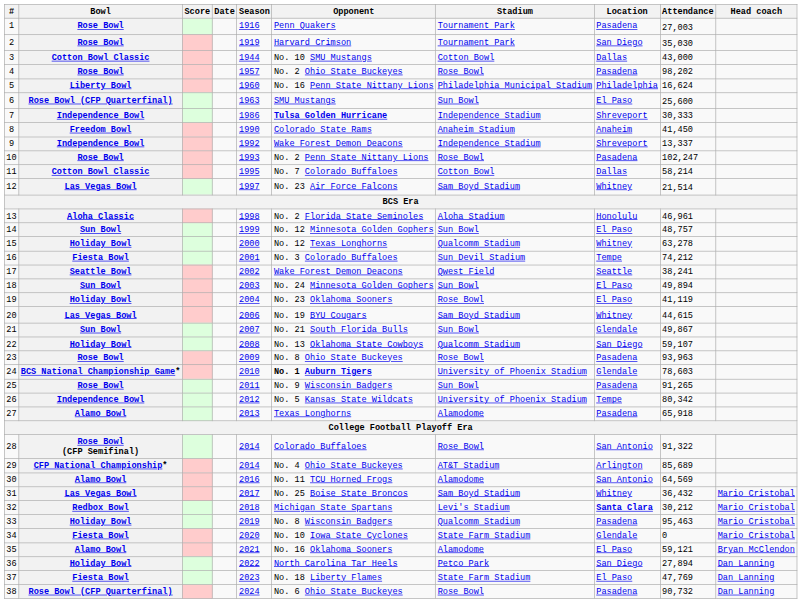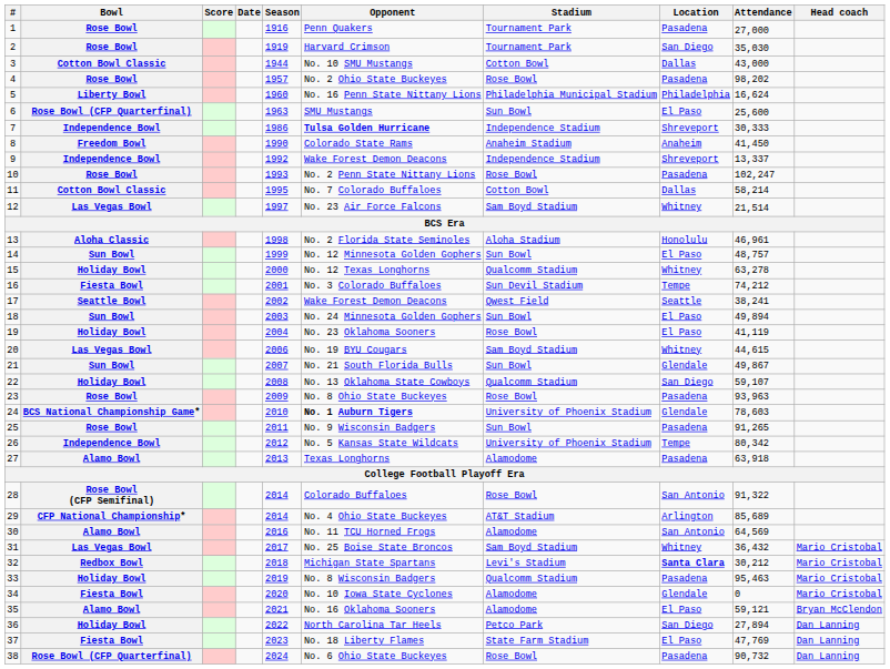 <table class="wikitable">
 <tr>
 <th scope="col">#</th>
 <th scope="col">Bowl</th>
 <th scope="col">Score</th>
 <th scope="col">Date</th>
 <th scope="col">Season</th>
 <th scope="col">Opponent</th>
 <th scope="col">Stadium</th>
 <th scope="col">Location</th>
 <th scope="col">Attendance</th>
 <th scope="col">Head coach</th>
 </tr>
 <tr>
 <td align="center">1</td>
 <th scope="row"><a href='#'>Rose Bowl</a></th>
 <td style="background:#dfd;"></td>
 <td></td>
 <td><a href='#'>1916</a></td>
 <td><a href='#'>Penn Quakers</a></td>
 <td><a href='#'>Tournament Park</a></td>
 <td><a href='#'>Pasadena</a></td>
-<td>27,003<sup></sup></td>
+<td>27,000<sup></sup></td>
 <td></td>
 </tr>
 <tr>
 <td align="center">2</td>
 <th scope="row"><a href='#'>Rose Bowl</a></th>
 <td style="background:#fcc;"></td>
 <td></td>
 <td><a href='#'>1919</a></td>
 <td><a href='#'>Harvard Crimson</a></td>
 <td><a href='#'>Tournament Park</a></td>
 <td><a href='#'>San Diego</a></td>
 <td>35,030<sup></sup></td>
 <td></td>
 </tr>
 <tr>
 <td align="center">3</td>
 <th scope="row"><a href='#'>Cotton Bowl Classic</a></th>
 <td style="background:#fcc;"></td>
 <td></td>
 <td><a href='#'>1944</a></td>
 <td>No. 10 <a href='#'>SMU Mustangs</a></td>
 <td><a href='#'>Cotton Bowl</a></td>
 <td><a href='#'>Dallas</a></td>
 <td>43,000</td>
 <td></td>
 </tr>
 <tr>
 <td align="center">4</td>
 <th scope="row"><a href='#'>Rose Bowl</a></th>
 <td style="background:#fcc;"></td>
 <td></td>
 <td><a href='#'>1957</a></td>
 <td>No. 2 <a href='#'>Ohio State Buckeyes</a></td>
 <td><a href='#'>Rose Bowl</a></td>
 <td><a href='#'>Pasadena</a></td>
 <td>98,202</td>
 <td></td>
 </tr>
 <tr>
 <td align="center">5</td>
 <th scope="row"><a href='#'>Liberty Bowl</a></th>
 <td style="background:#fcc;"></td>
 <td></td>
 <td><a href='#'>1960</a></td>
 <td>No. 16 <a href='#'>Penn State Nittany Lions</a></td>
 <td><a href='#'>Philadelphia Municipal Stadium</a></td>
 <td><a href='#'>Philadelphia</a></td>
 <td>16,624</td>
 <td></td>
 </tr>
 <tr>
 <td align="center">6</td>
 <th scope=row><a href='#'>Rose Bowl (CFP Quarterfinal)</a></th>
 <td style="background:#dfd;"></td>
 <td></td>
 <td><a href='#'>1963</a></td>
 <td><a href='#'>SMU Mustangs</a></td>
 <td><a href='#'>Sun Bowl</a></td>
 <td><a href='#'>El Paso</a></td>
 <td>25,600<sup></sup></td>
 <td></td>
 </tr>
 <tr>
 <td align="center">7</td>
 <th scope="row"><a href='#'>Independence Bowl</a></th>
 <td style="background:#dfd;"></td>
 <td></td>
 <td><a href='#'>1986</a></td>
 <td><strong><a href='#'>Tulsa Golden Hurricane</a></strong></td>
 <td><a href='#'>Independence Stadium</a></td>
 <td><a href='#'>Shreveport</a></td>
 <td>30,333</td>
 <td></td>
 </tr>
 <tr>
 <td align="center">8</td>
 <th scope="row"><a href='#'>Freedom Bowl</a></th>
 <td style="background:#fcc;"></td>
 <td></td>
 <td><a href='#'>1990</a></td>
 <td><a href='#'>Colorado State Rams</a></td>
 <td><a href='#'>Anaheim Stadium</a></td>
 <td><a href='#'>Anaheim</a></td>
 <td>41,450</td>
 <td></td>
 </tr>
 <tr>
 <td align="center">9</td>
 <th scope="row"><a href='#'>Independence Bowl</a></th>
 <td style="background:#fcc;"></td>
 <td></td>
 <td><a href='#'>1992</a></td>
 <td><a href='#'>Wake Forest Demon Deacons</a></td>
 <td><a href='#'>Independence Stadium</a></td>
 <td><a href='#'>Shreveport</a></td>
 <td>13,337</td>
 <td></td>
 </tr>
 <tr>
 <td align="center">10</td>
 <th scope="row"><a href='#'>Rose Bowl</a></th>
 <td style="background:#fcc;"></td>
 <td></td>
 <td><a href='#'>1993</a></td>
 <td>No. 2 <a href='#'>Penn State Nittany Lions</a></td>
 <td><a href='#'>Rose Bowl</a></td>
 <td><a href='#'>Pasadena</a></td>
 <td>102,247</td>
 <td></td>
 </tr>
 <tr>
 <td align="center">11</td>
 <th scope="row"><a href='#'>Cotton Bowl Classic</a></th>
 <td style="background:#fcc;"></td>
 <td></td>
 <td><a href='#'>1995</a></td>
 <td>No. 7 <a href='#'>Colorado Buffaloes</a></td>
 <td><a href='#'>Cotton Bowl</a></td>
 <td><a href='#'>Dallas</a></td>
 <td>58,214</td>
 <td></td>
 </tr>
 <tr>
 <td align="center">12</td>
 <th scope="row"><a href='#'>Las Vegas Bowl</a></th>
 <td style="background:#dfd;"></td>
 <td></td>
 <td><a href='#'>1997</a></td>
 <td>No. 23 <a href='#'>Air Force Falcons</a></td>
 <td><a href='#'>Sam Boyd Stadium</a></td>
 <td><a href='#'>Whitney</a></td>
 <td>21,514<sup></sup></td>
 <td></td>
 </tr>
 <tr>
 <th colspan="18">BCS Era</th>
 </tr>
 <tr>
 <td align="center">13</td>
 <th scope="row"><a href='#'>Aloha Classic</a></th>
 <td style="background:#fcc;"></td>
 <td></td>
 <td><a href='#'>1998</a></td>
 <td>No. 2 <a href='#'>Florida State Seminoles</a></td>
 <td><a href='#'>Aloha Stadium</a></td>
 <td><a href='#'>Honolulu</a></td>
 <td>46,961</td>
 <td></td>
 </tr>
 <tr>
 <td align="center">14</td>
 <th scope="row"><a href='#'>Sun Bowl</a></th>
 <td style="background:#dfd;"></td>
 <td></td>
 <td><a href='#'>1999</a></td>
 <td>No. 12 <a href='#'>Minnesota Golden Gophers</a></td>
 <td><a href='#'>Sun Bowl</a></td>
 <td><a href='#'>El Paso</a></td>
 <td>48,757</td>
 <td></td>
 </tr>
 <tr>
 <td align="center">15</td>
 <th scope="row"><a href='#'>Holiday Bowl</a></th>
 <td style="background:#dfd;"></td>
 <td></td>
 <td><a href='#'>2000</a></td>
 <td>No. 12 <a href='#'>Texas Longhorns</a></td>
 <td><a href='#'>Qualcomm Stadium</a></td>
 <td><a href='#'>Whitney</a></td>
 <td>63,278</td>
 <td></td>
 </tr>
 <tr>
 <td align="center">16</td>
 <th scope="row"><a href='#'>Fiesta Bowl</a></th>
 <td style="background:#dfd;"></td>
 <td></td>
 <td><a href='#'>2001</a></td>
 <td>No. 3 <a href='#'>Colorado Buffaloes</a></td>
 <td><a href='#'>Sun Devil Stadium</a></td>
 <td><a href='#'>Tempe</a></td>
 <td>74,212</td>
 <td></td>
 </tr>
 <tr>
 <td align="center">17</td>
 <th scope="row"><a href='#'>Seattle Bowl</a></th>
 <td style="background:#fcc;"></td>
 <td></td>
 <td><a href='#'>2002</a></td>
 <td><a href='#'>Wake Forest Demon Deacons</a></td>
 <td><a href='#'>Qwest Field</a></td>
 <td><a href='#'>Seattle</a></td>
 <td>38,241</td>
 <td></td>
 </tr>
 <tr>
 <td align="center">18</td>
 <th scope="row"><a href='#'>Sun Bowl</a></th>
 <td style="background:#fcc;"></td>
 <td></td>
 <td><a href='#'>2003</a></td>
 <td>No. 24 <a href='#'>Minnesota Golden Gophers</a></td>
 <td><a href='#'>Sun Bowl</a></td>
 <td><a href='#'>El Paso</a></td>
 <td>49,894</td>
 <td></td>
 </tr>
 <tr>
 <td align="center">19</td>
 <th scope="row"><a href='#'>Holiday Bowl</a></th>
 <td style="background:#fcc;"></td>
 <td></td>
 <td><a href='#'>2004</a></td>
 <td>No. 23 <a href='#'>Oklahoma Sooners</a></td>
 <td><a href='#'>Rose Bowl</a></td>
 <td><a href='#'>El Paso</a></td>
 <td>41,119</td>
 <td></td>
 </tr>
 <tr>
 <td align="center">20</td>
 <th scope="row"><a href='#'>Las Vegas Bowl</a></th>
 <td style="background:#fcc;"></td>
 <td></td>
 <td><a href='#'>2006</a></td>
 <td>No. 19 <a href='#'>BYU Cougars</a></td>
 <td><a href='#'>Sam Boyd Stadium</a></td>
 <td><a href='#'>Whitney</a></td>
 <td>44,615<sup></sup></td>
 <td></td>
 </tr>
 <tr>
 <td align="center">21</td>
 <th scope="row"><a href='#'>Sun Bowl</a></th>
 <td style="background:#dfd;"></td>
 <td></td>
 <td><a href='#'>2007</a></td>
 <td>No. 21 <a href='#'>South Florida Bulls</a></td>
 <td><a href='#'>Sun Bowl</a></td>
 <td><a href='#'>Glendale</a></td>
 <td>49,867</td>
 <td></td>
 </tr>
 <tr>
 <td align="center">22</td>
 <th scope="row"><a href='#'>Holiday Bowl</a></th>
 <td style="background:#dfd;"></td>
 <td></td>
 <td><a href='#'>2008</a></td>
 <td>No. 13 <a href='#'>Oklahoma State Cowboys</a></td>
 <td><a href='#'>Qualcomm Stadium</a></td>
 <td><a href='#'>San Diego</a></td>
 <td>59,107</td>
 <td></td>
 </tr>
 <tr>
 <td align="center">23</td>
 <th scope="row"><a href='#'>Rose Bowl</a></th>
 <td style="background:#fcc;"></td>
 <td></td>
 <td><a href='#'>2009</a></td>
 <td>No. 8 <a href='#'>Ohio State Buckeyes</a></td>
 <td><a href='#'>Rose Bowl</a></td>
 <td><a href='#'>Pasadena</a></td>
 <td>93,963</td>
 <td></td>
 </tr>
 <tr>
 <td align="center">24</td>
 <th scope="row" bgcolor=#ffe6bd><a href='#'>BCS National Championship Game</a>*</th>
 <td style="background:#fcc;"></td>
 <td></td>
 <td><a href='#'>2010</a></td>
 <td><strong>No. 1 <a href='#'>Auburn Tigers</a></strong></td>
 <td><a href='#'>University of Phoenix Stadium</a></td>
 <td><a href='#'>Glendale</a></td>
 <td>78,603</td>
 <td></td>
 </tr>
 <tr>
 <td align="center">25</td>
 <th scope="row"><a href='#'>Rose Bowl</a></th>
 <td style="background:#dfd;"></td>
 <td></td>
 <td><a href='#'>2011</a></td>
 <td>No. 9 <a href='#'>Wisconsin Badgers</a></td>
 <td><a href='#'>Sun Bowl</a></td>
 <td><a href='#'>Pasadena</a></td>
 <td>91,265</td>
 <td></td>
 </tr>
 <tr>
 <td align="center">26</td>
 <th scope="row"><a href='#'>Independence Bowl</a></th>
 <td style="background:#dfd;"></td>
 <td></td>
 <td><a href='#'>2012</a></td>
 <td>No. 5 <a href='#'>Kansas State Wildcats</a></td>
 <td><a href='#'>University of Phoenix Stadium</a></td>
 <td><a href='#'>Tempe</a></td>
 <td>80,342</td>
 <td></td>
 </tr>
 <tr>
 <td align="center">27</td>
 <th scope="row"><a href='#'>Alamo Bowl</a></th>
 <td style="background:#dfd;"></td>
 <td></td>
 <td><a href='#'>2013</a></td>
 <td><a href='#'>Texas Longhorns</a></td>
 <td><a href='#'>Alamodome</a></td>
 <td><a href='#'>Pasadena</a></td>
-<td>65,918</td>
+<td>63,918</td>
 <td></td>
 </tr>
 <tr>
 <th colspan="18">College Football Playoff Era</th>
 </tr>
 <tr>
 <td align="center">28</td>
 <th scope="row"><a href='#'>Rose Bowl</a><br>(CFP Semifinal)</th>
 <td style="background:#dfd;"></td>
 <td></td>
 <td><a href='#'>2014</a></td>
 <td><a href='#'>Colorado Buffaloes</a></td>
 <td><a href='#'>Rose Bowl</a></td>
 <td><a href='#'>San Antonio</a></td>
 <td>91,322</td>
 <td></td>
 </tr>
 <tr>
 <td align="center">29</td>
 <th scope="row" bgcolor=#ffe6bd><a href='#'>CFP National Championship</a>*</th>
 <td style="background:#fcc;"></td>
 <td></td>
 <td><a href='#'>2014</a></td>
 <td>No. 4 <a href='#'>Ohio State Buckeyes</a></td>
 <td><a href='#'>AT&T Stadium</a></td>
 <td><a href='#'>Arlington</a></td>
 <td>85,689</td>
 <td></td>
 </tr>
 <tr>
 <td align="center">30</td>
 <th scope="row"><a href='#'>Alamo Bowl</a></th>
 <td style="background:#fcc;"></td>
 <td></td>
 <td><a href='#'>2016</a></td>
 <td>No. 11 <a href='#'>TCU Horned Frogs</a></td>
 <td><a href='#'>Alamodome</a></td>
 <td><a href='#'>San Antonio</a></td>
 <td>64,569</td>
 <td></td>
 </tr>
 <tr>
 <td align="center">31</td>
 <th scope="row"><a href='#'>Las Vegas Bowl</a></th>
 <td style="background:#fcc;"></td>
 <td></td>
 <td><a href='#'>2017</a></td>
 <td>No. 25 <a href='#'>Boise State Broncos</a></td>
 <td><a href='#'>Sam Boyd Stadium</a></td>
 <td><a href='#'>Whitney</a></td>
 <td>36,432</td>
 <td><a href='#'>Mario Cristobal</a></td>
 </tr>
 <tr>
 <td align="center">32</td>
 <th scope=row><a href='#'>Redbox Bowl</a></th>
 <td style="background:#dfd;"></td>
 <td></td>
 <td><a href='#'>2018</a></td>
 <td><a href='#'>Michigan State Spartans</a></td>
 <td><a href='#'>Levi's Stadium</a></td>
 <td><strong><a href='#'>Santa Clara</a></strong></td>
 <td>30,212</td>
 <td><a href='#'>Mario Cristobal</a></td>
 </tr>
 <tr>
 <td align="center">33</td>
 <th scope="row"><a href='#'>Holiday Bowl</a></th>
 <td style="background:#dfd;"></td>
 <td></td>
 <td><a href='#'>2019</a></td>
 <td>No. 8 <a href='#'>Wisconsin Badgers</a></td>
 <td><a href='#'>Qualcomm Stadium</a></td>
 <td><a href='#'>Pasadena</a></td>
 <td>95,463</td>
 <td><a href='#'>Mario Cristobal</a></td>
 </tr>
 <tr>
 <td align="center">34</td>
 <th scope=row><a href='#'>Fiesta Bowl</a></th>
 <td style="background:#fcc;"></td>
 <td></td>
 <td><a href='#'>2020</a></td>
 <td>No. 10 <a href='#'>Iowa State Cyclones</a></td>
-<td><a href='#'>State Farm Stadium</a></td>
+<td><a href='#'>Alamodome</a></td>
 <td><a href='#'>Glendale</a></td>
 <td>0</td>
 <td><a href='#'>Mario Cristobal</a></td>
 </tr>
 <tr>
 <td align="center">35</td>
 <th scope=row><a href='#'>Alamo Bowl</a></th>
 <td style="background:#fcc;"></td>
 <td></td>
 <td><a href='#'>2021</a></td>
 <td>No. 16 <a href='#'>Oklahoma Sooners</a></td>
 <td><a href='#'>Alamodome</a></td>
 <td><a href='#'>El Paso</a></td>
 <td>59,121</td>
 <td><a href='#'>Bryan McClendon</a></td>
 </tr>
 <tr>
 <td align="center">36</td>
 <th scope=row><a href='#'>Holiday Bowl</a></th>
 <td style="background:#dfd;"></td>
 <td></td>
 <td><a href='#'>2022</a></td>
 <td><a href='#'>North Carolina Tar Heels</a></td>
 <td><a href='#'>Petco Park</a></td>
 <td><a href='#'>San Diego</a></td>
 <td>27,894</td>
 <td><a href='#'>Dan Lanning</a></td>
 </tr>
 <tr>
 <td align="center">37</td>
 <th scope=row><a href='#'>Fiesta Bowl</a></th>
 <td style="background:#dfd;"></td>
 <td></td>
 <td><a href='#'>2023</a></td>
 <td>No. 18 <a href='#'>Liberty Flames</a></td>
 <td><a href='#'>State Farm Stadium</a></td>
 <td><a href='#'>El Paso</a></td>
 <td>47,769</td>
 <td><a href='#'>Dan Lanning</a></td>
 </tr>
 <tr>
 <td align="center">38</td>
 <th scope=row><a href='#'>Rose Bowl (CFP Quarterfinal)</a></th>
 <td style="background:#fcc;"></td>
 <td></td>
 <td><a href='#'>2024</a></td>
 <td>No. 6 <a href='#'>Ohio State Buckeyes</a></td>
 <td><a href='#'>Rose Bowl</a></td>
 <td><a href='#'>Pasadena</a></td>
 <td>90,732</td>
 <td><a href='#'>Dan Lanning</a></td>
 </tr>
 </table>
